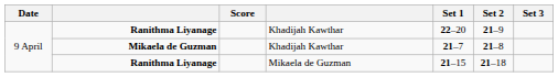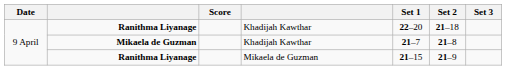 <table class="wikitable" style="text-align: center; font-size:90%">
 <tr>
 <th width="60">Date</th>
 <th align="right" width="230"></th>
 <th width="60">Score</th>
 <th align="left" width="230"></th>
 <th width="50">Set 1</th>
 <th width="50">Set 2</th>
 <th width="50">Set 3</th>
 </tr>
 <tr>
 <td rowspan="3">9 April</td>
 <td align="right"><strong>Ranithma Liyanage </strong></td>
 <td></td>
 <td align="left"> Khadijah Kawthar</td>
 <td><strong>22</strong>–20</td>
-<td><strong>21</strong>–9</td>
+<td><strong>21</strong>–18</td>
 <td></td>
 </tr>
 <tr>
 <td align="right"><strong>Mikaela de Guzman </strong></td>
 <td></td>
 <td align="left"> Khadijah Kawthar</td>
 <td><strong>21</strong>–7</td>
 <td><strong>21</strong>–8</td>
 <td></td>
 </tr>
 <tr>
 <td align="right"><strong>Ranithma Liyanage </strong></td>
 <td></td>
 <td align="left"> Mikaela de Guzman</td>
 <td><strong>21</strong>–15</td>
-<td><strong>21</strong>–18</td>
+<td><strong>21</strong>–9</td>
 <td></td>
 </tr>
 </table>
